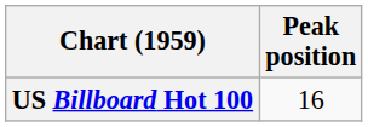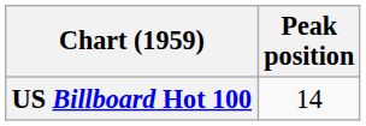 <table class="wikitable plainrowheaders" style="text-align:center">
 <tr>
 <th scope="col">Chart (1959)</th>
 <th scope="col">Peak<br>position</th>
 </tr>
 <tr>
 <th scope="row">US <a href='#'><em>Billboard</em> Hot 100</a></th>
-<td>16</td>
+<td>14</td>
 </tr>
 </table>
